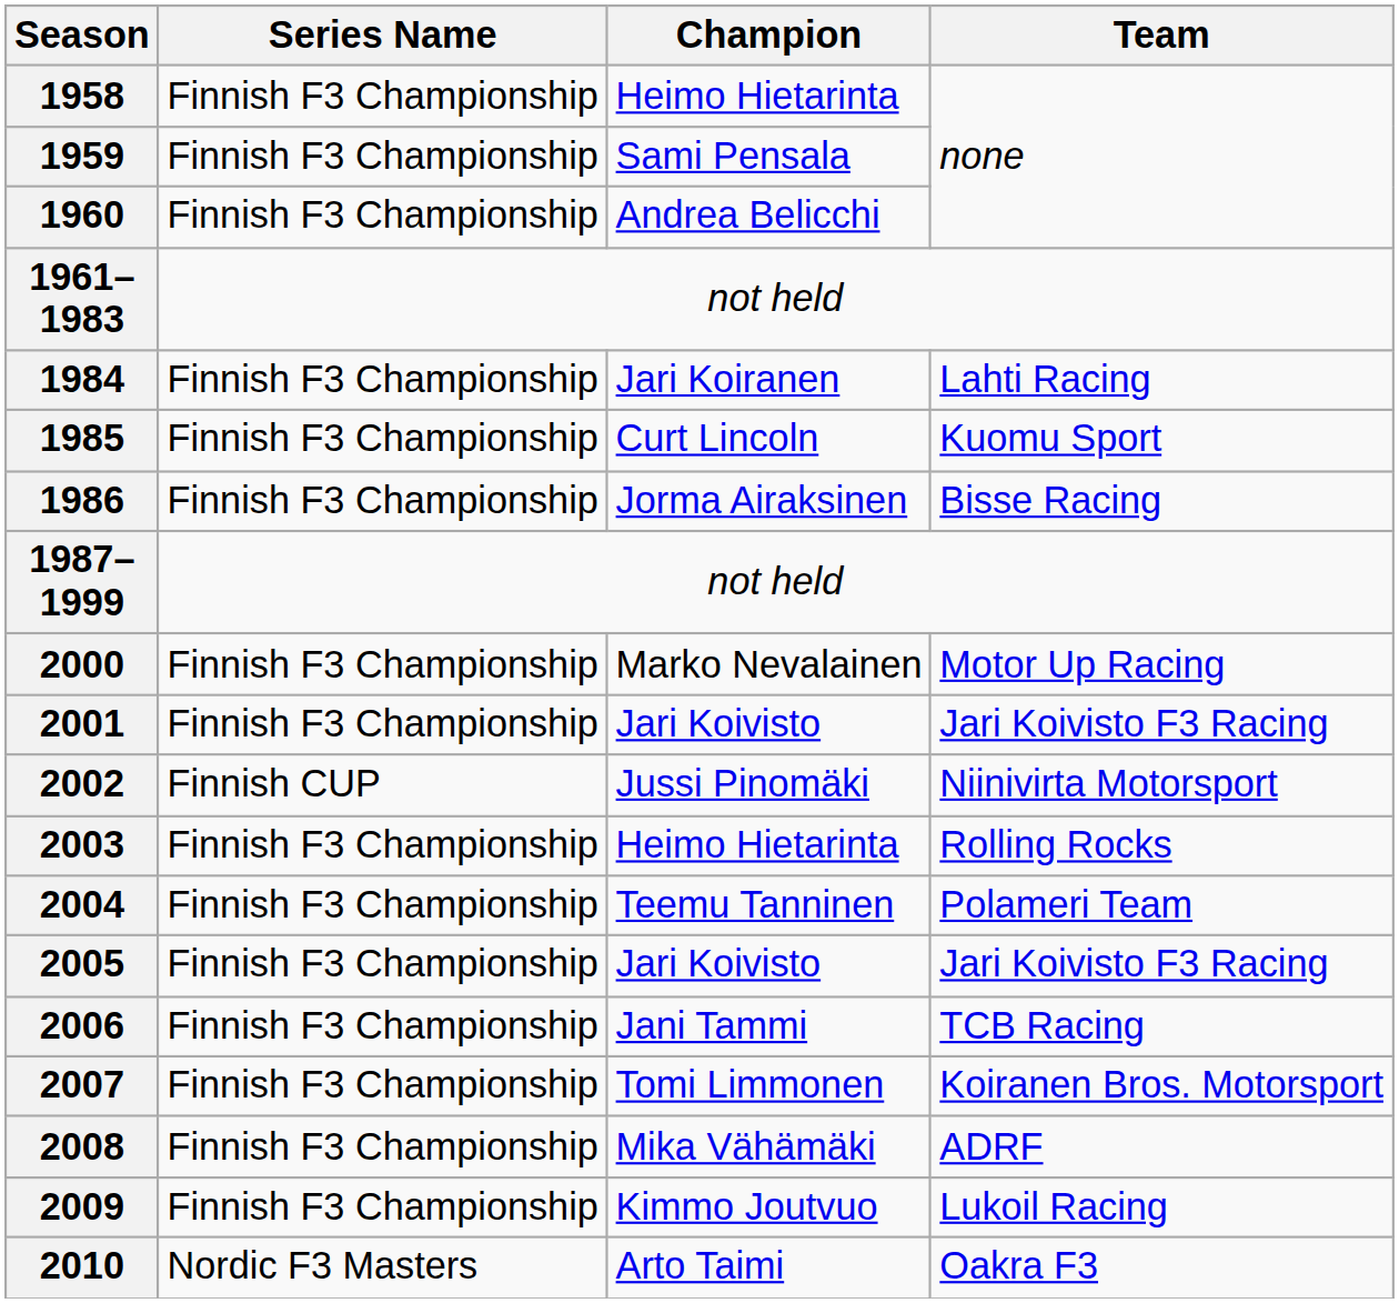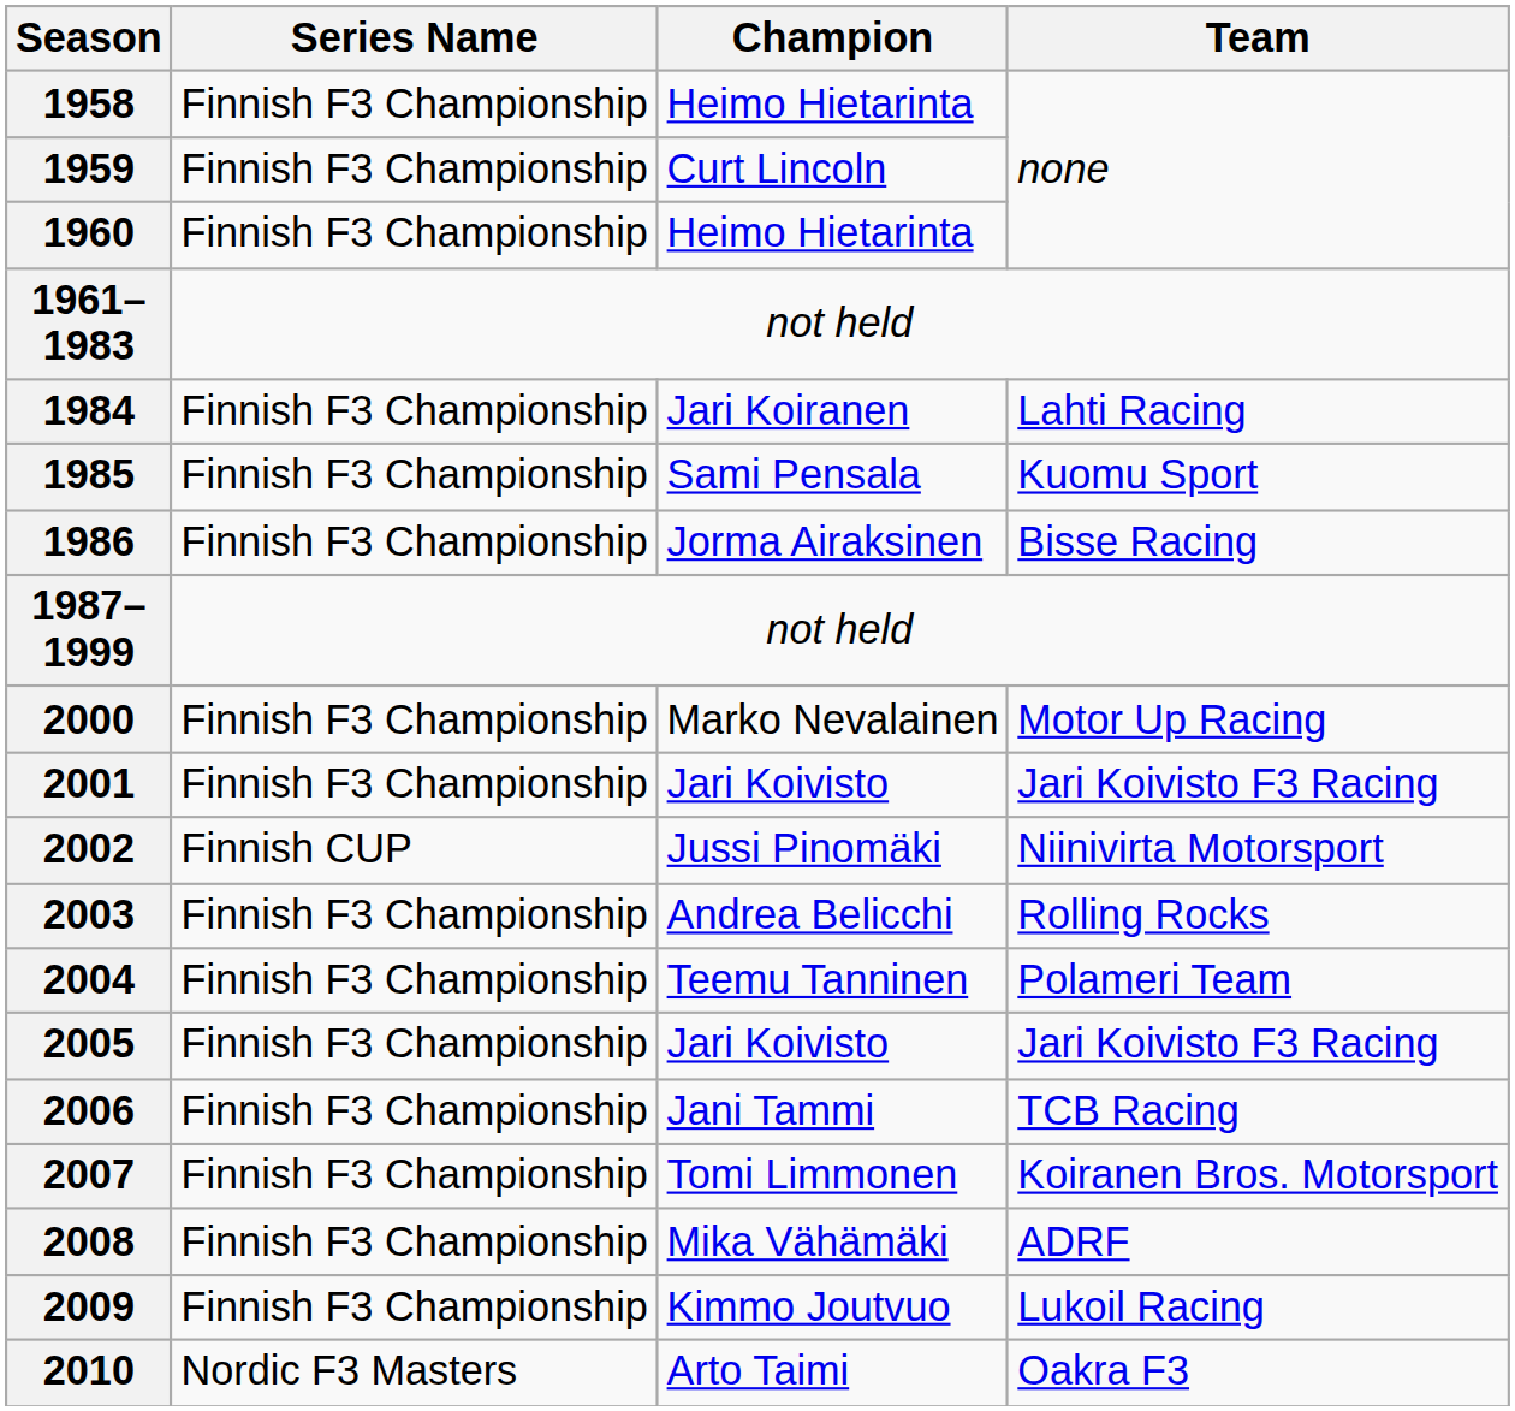 <table class="wikitable">
 <tr>
 <th>Season</th>
 <th>Series Name</th>
 <th>Champion</th>
 <th>Team</th>
 </tr>
 <tr>
 <th>1958</th>
 <td>Finnish F3 Championship</td>
 <td> <a href='#'>Heimo Hietarinta</a></td>
 <td rowspan=3><em>none</em></td>
 </tr>
 <tr>
 <th>1959</th>
 <td>Finnish F3 Championship</td>
-<td> <a href='#'>Sami Pensala</a></td>
+<td> <a href='#'>Curt Lincoln</a></td>
 </tr>
 <tr>
 <th>1960</th>
 <td>Finnish F3 Championship</td>
-<td> <a href='#'>Andrea Belicchi</a></td>
+<td> <a href='#'>Heimo Hietarinta</a></td>
 </tr>
 <tr>
 <th>1961–<br>1983</th>
 <td colspan=3 align=center><em>not held</em></td>
 </tr>
 <tr>
 <th>1984</th>
 <td>Finnish F3 Championship</td>
 <td> <a href='#'>Jari Koiranen</a></td>
 <td> <a href='#'>Lahti Racing</a></td>
 </tr>
 <tr>
 <th>1985</th>
 <td>Finnish F3 Championship</td>
-<td> <a href='#'>Curt Lincoln</a></td>
+<td> <a href='#'>Sami Pensala</a></td>
 <td> <a href='#'>Kuomu Sport</a></td>
 </tr>
 <tr>
 <th>1986</th>
 <td>Finnish F3 Championship</td>
 <td> <a href='#'>Jorma Airaksinen</a></td>
 <td> <a href='#'>Bisse Racing</a></td>
 </tr>
 <tr>
 <th>1987–<br>1999</th>
 <td colspan=3 align=center><em>not held</em></td>
 </tr>
 <tr>
 <th>2000</th>
 <td>Finnish F3 Championship</td>
 <td> Marko Nevalainen</td>
 <td> <a href='#'>Motor Up Racing</a></td>
 </tr>
 <tr>
 <th>2001</th>
 <td>Finnish F3 Championship</td>
 <td> <a href='#'>Jari Koivisto</a></td>
 <td> <a href='#'>Jari Koivisto F3 Racing</a></td>
 </tr>
 <tr>
 <th>2002</th>
 <td>Finnish CUP</td>
 <td> <a href='#'>Jussi Pinomäki</a></td>
 <td> <a href='#'>Niinivirta Motorsport</a></td>
 </tr>
 <tr>
 <th>2003</th>
 <td>Finnish F3 Championship</td>
-<td> <a href='#'>Heimo Hietarinta</a></td>
+<td> <a href='#'>Andrea Belicchi</a></td>
 <td> <a href='#'>Rolling Rocks</a></td>
 </tr>
 <tr>
 <th>2004</th>
 <td>Finnish F3 Championship</td>
 <td> <a href='#'>Teemu Tanninen</a></td>
 <td> <a href='#'>Polameri Team</a></td>
 </tr>
 <tr>
 <th>2005</th>
 <td>Finnish F3 Championship</td>
 <td> <a href='#'>Jari Koivisto</a></td>
 <td> <a href='#'>Jari Koivisto F3 Racing</a></td>
 </tr>
 <tr>
 <th>2006</th>
 <td>Finnish F3 Championship</td>
 <td> <a href='#'>Jani Tammi</a></td>
 <td> <a href='#'>TCB Racing</a></td>
 </tr>
 <tr>
 <th>2007</th>
 <td>Finnish F3 Championship</td>
 <td> <a href='#'>Tomi Limmonen</a></td>
 <td> <a href='#'>Koiranen Bros. Motorsport</a></td>
 </tr>
 <tr>
 <th>2008</th>
 <td>Finnish F3 Championship</td>
 <td> <a href='#'>Mika Vähämäki</a></td>
 <td> <a href='#'>ADRF</a></td>
 </tr>
 <tr>
 <th>2009</th>
 <td>Finnish F3 Championship</td>
 <td> <a href='#'>Kimmo Joutvuo</a></td>
 <td> <a href='#'>Lukoil Racing</a></td>
 </tr>
 <tr>
 <th>2010</th>
 <td>Nordic F3 Masters</td>
 <td> <a href='#'>Arto Taimi</a></td>
 <td> <a href='#'>Oakra F3</a></td>
 </tr>
 </table>
